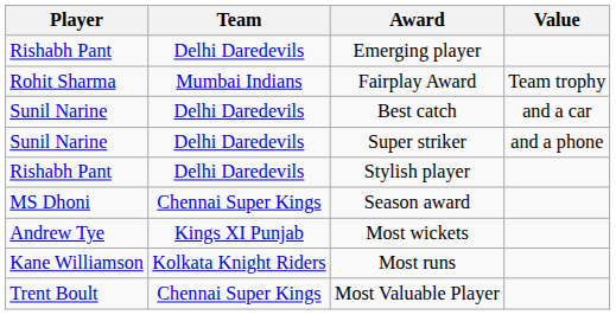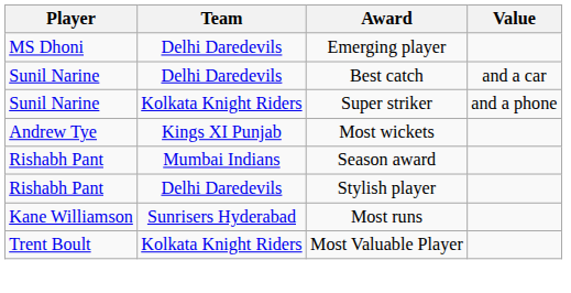 <table class="wikitable" style="text-align: center">
 <tr>
 <th>Player</th>
 <th>Team</th>
 <th>Award</th>
 <th>Value</th>
 </tr>
 <tr>
-<td style="text-align:left"><a href='#'>Rishabh Pant</a></td>
+<td style="text-align:left"><a href='#'>MS Dhoni</a></td>
 <td><a href='#'>Delhi Daredevils</a></td>
 <td>Emerging player</td>
 <td></td>
-</tr>
-<tr>
-<td style="text-align:left"><a href='#'>Rohit Sharma</a></td>
-<td><a href='#'>Mumbai Indians</a></td>
-<td>Fairplay Award</td>
-<td>Team trophy</td>
 </tr>
 <tr>
 <td style="text-align:left"><a href='#'>Sunil Narine</a></td>
 <td><a href='#'>Delhi Daredevils</a></td>
 <td>Best catch</td>
 <td> and a car</td>
 </tr>
 <tr>
 <td style="text-align:left"><a href='#'>Sunil Narine</a></td>
-<td><a href='#'>Delhi Daredevils</a></td>
+<td><a href='#'>Kolkata Knight Riders</a></td>
 <td>Super striker</td>
 <td> and a phone</td>
+</tr>
+<tr>
+<td style="text-align:left"><a href='#'>Andrew Tye</a></td>
+<td><a href='#'>Kings XI Punjab</a></td>
+<td>Most wickets</td>
+<td></td>
+</tr>
+<tr>
+<td style="text-align:left"><a href='#'>Rishabh Pant</a></td>
+<td><a href='#'>Mumbai Indians</a></td>
+<td>Season award</td>
+<td></td>
 </tr>
 <tr>
 <td style="text-align:left"><a href='#'>Rishabh Pant</a></td>
 <td><a href='#'>Delhi Daredevils</a></td>
 <td>Stylish player</td>
 <td></td>
 </tr>
 <tr>
-<td style="text-align:left"><a href='#'>MS Dhoni</a></td>
-<td><a href='#'>Chennai Super Kings</a></td>
-<td>Season award</td>
-<td></td>
-</tr>
-<tr>
-<td style="text-align:left"><a href='#'>Andrew Tye</a></td>
-<td><a href='#'>Kings XI Punjab</a></td>
-<td>Most wickets</td>
-<td></td>
-</tr>
-<tr>
 <td style="text-align:left"><a href='#'>Kane Williamson</a></td>
-<td><a href='#'>Kolkata Knight Riders</a></td>
+<td><a href='#'>Sunrisers Hyderabad</a></td>
 <td>Most runs</td>
 <td></td>
 </tr>
 <tr>
 <td style="text-align:left"><a href='#'>Trent Boult</a></td>
-<td><a href='#'>Chennai Super Kings</a></td>
+<td><a href='#'>Kolkata Knight Riders</a></td>
 <td>Most Valuable Player</td>
 <td></td>
 </tr>
 </table>
